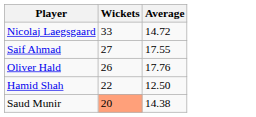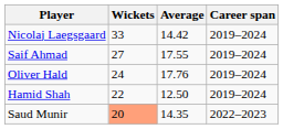 <table class="wikitable">
 <tr>
 <th>Player</th>
 <th>Wickets</th>
 <th>Average</th>
+<th>Career span</th>
 </tr>
 <tr>
 <td><a href='#'>Nicolaj Laegsgaard</a></td>
 <td>33</td>
-<td>14.72</td>
+<td>14.42</td>
+<td>2019–2024</td>
 </tr>
 <tr>
 <td><a href='#'>Saif Ahmad</a></td>
 <td>27</td>
 <td>17.55</td>
+<td>2019–2024</td>
 </tr>
 <tr>
 <td><a href='#'>Oliver Hald</a></td>
-<td>26</td>
+<td>24</td>
 <td>17.76</td>
+<td>2019–2024</td>
 </tr>
 <tr>
 <td><a href='#'>Hamid Shah</a></td>
 <td>22</td>
 <td>12.50</td>
+<td>2019–2024</td>
 </tr>
 <tr>
 <td>Saud Munir</td>
 <td style="background: lightsalmon;">20</td>
-<td>14.38</td>
+<td>14.35</td>
+<td>2022–2023</td>
 </tr>
 </table>
